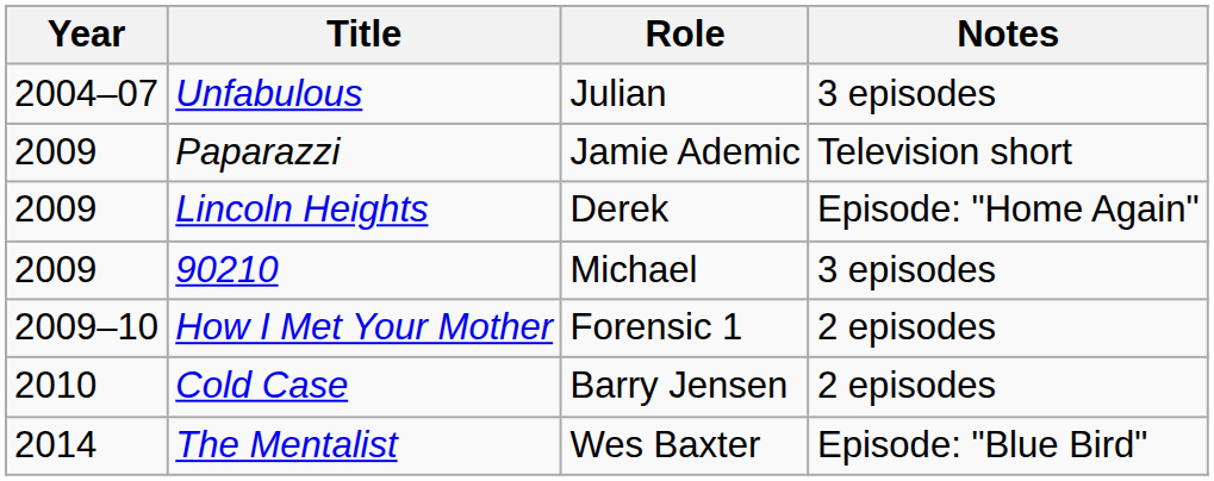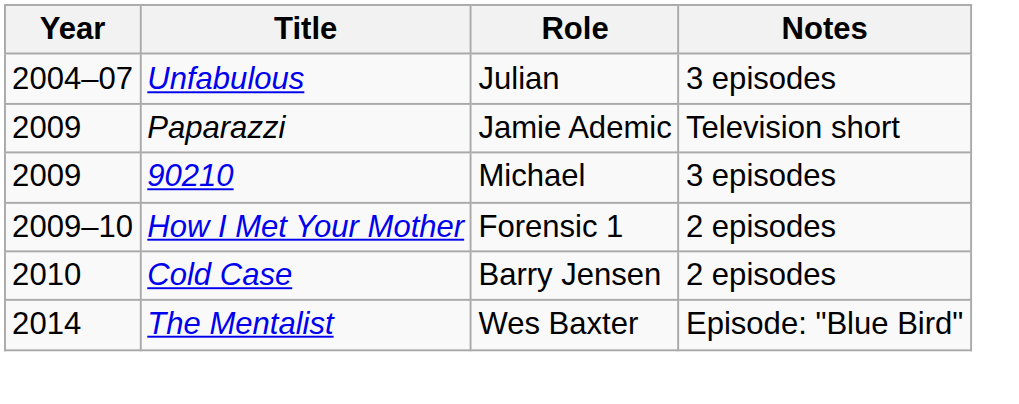 <table class="wikitable sortable">
 <tr>
 <th>Year</th>
 <th>Title</th>
 <th>Role</th>
 <th>Notes</th>
 </tr>
 <tr>
 <td>2004–07</td>
 <td><em><a href='#'>Unfabulous</a></em></td>
 <td>Julian</td>
 <td>3 episodes</td>
 </tr>
 <tr>
 <td>2009</td>
 <td><em>Paparazzi</em></td>
 <td>Jamie Ademic</td>
 <td>Television short</td>
-</tr>
-<tr>
-<td>2009</td>
-<td><em><a href='#'>Lincoln Heights</a></em></td>
-<td>Derek</td>
-<td>Episode: "Home Again"</td>
 </tr>
 <tr>
 <td>2009</td>
 <td><em><a href='#'>90210</a></em></td>
 <td>Michael</td>
 <td>3 episodes</td>
 </tr>
 <tr>
 <td>2009–10</td>
 <td><em><a href='#'>How I Met Your Mother</a></em></td>
 <td>Forensic 1</td>
 <td>2 episodes</td>
 </tr>
 <tr>
 <td>2010</td>
 <td><em><a href='#'>Cold Case</a></em></td>
 <td>Barry Jensen</td>
 <td>2 episodes</td>
 </tr>
 <tr>
 <td>2014</td>
 <td><em><a href='#'>The Mentalist</a></em></td>
 <td>Wes Baxter</td>
 <td>Episode: "Blue Bird"</td>
 </tr>
 </table>
